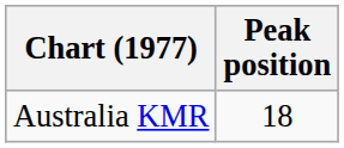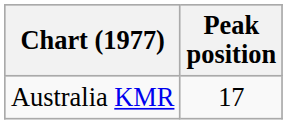 <table class="wikitable">
 <tr>
 <th align="left">Chart (1977)</th>
 <th align="left">Peak<br>position</th>
 </tr>
 <tr>
 <td align="left">Australia <a href='#'>KMR</a></td>
-<td style="text-align:center;">18</td>
+<td style="text-align:center;">17</td>
 </tr>
 </table>
